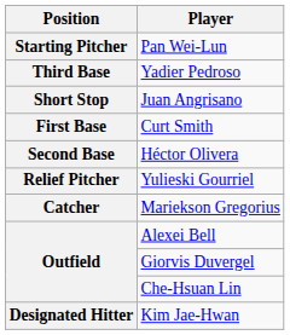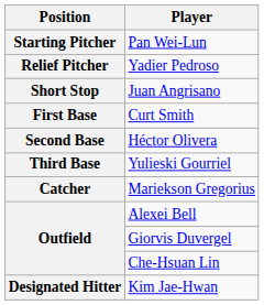 <table class="wikitable" style="border-collapse:collapse; font-size:90%;">
 <tr>
 <th>Position</th>
 <th>Player</th>
 </tr>
 <tr>
 <th>Starting Pitcher</th>
 <td> <a href='#'>Pan Wei-Lun</a></td>
 </tr>
 <tr>
-<th>Third Base</th>
+<th>Relief Pitcher</th>
 <td> <a href='#'>Yadier Pedroso</a></td>
 </tr>
 <tr>
 <th>Short Stop</th>
 <td> <a href='#'>Juan Angrisano</a></td>
 </tr>
 <tr>
 <th>First Base</th>
 <td> <a href='#'>Curt Smith</a></td>
 </tr>
 <tr>
 <th>Second Base</th>
 <td> <a href='#'>Héctor Olivera</a></td>
 </tr>
 <tr>
-<th>Relief Pitcher</th>
+<th>Third Base</th>
 <td> <a href='#'>Yulieski Gourriel</a></td>
 </tr>
 <tr>
 <th>Catcher</th>
 <td> <a href='#'>Mariekson Gregorius</a></td>
 </tr>
 <tr>
 <th rowspan=3>Outfield</th>
 <td> <a href='#'>Alexei Bell</a></td>
 </tr>
 <tr>
 <td> <a href='#'>Giorvis Duvergel</a></td>
 </tr>
 <tr>
 <td> <a href='#'>Che-Hsuan Lin</a></td>
 </tr>
 <tr>
 <th>Designated Hitter</th>
 <td> <a href='#'>Kim Jae-Hwan</a></td>
 </tr>
 </table>
